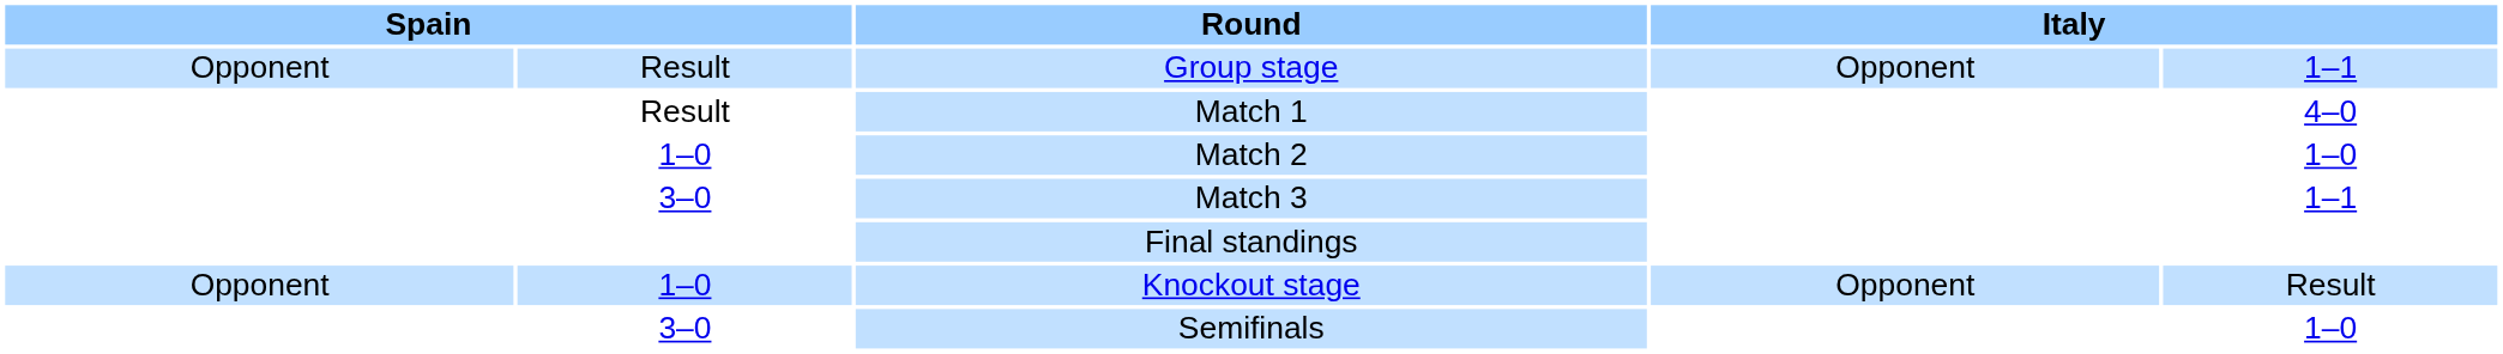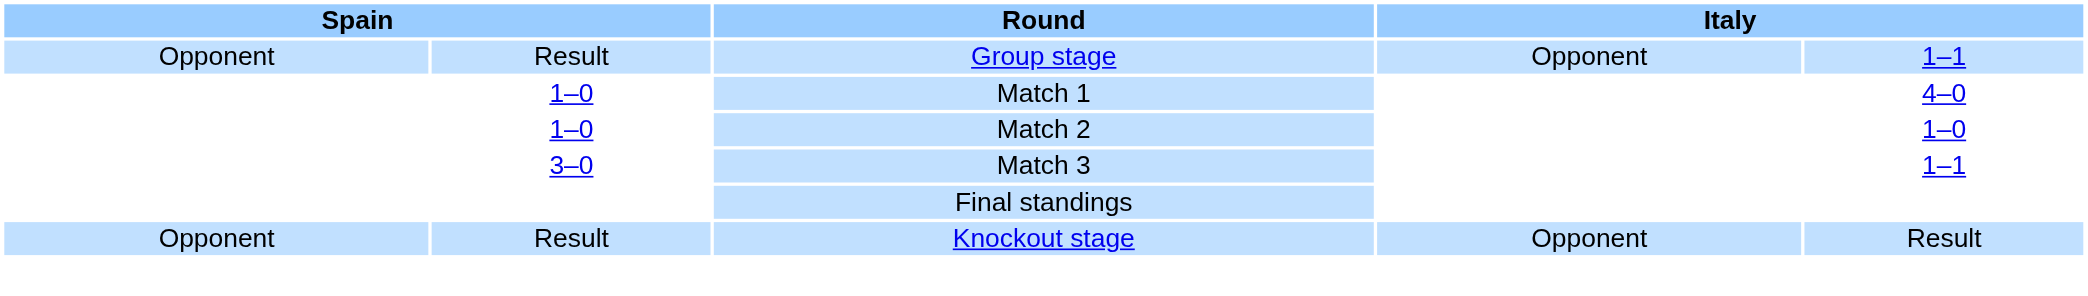 <table style="width:100%; text-align:center;">
 <tr style="vertical-align:top; background:#9cf;">
 <th colspan=2 style="width:1*">Spain</th>
 <th>Round</th>
 <th colspan=2 style="width:1*">Italy</th>
 </tr>
 <tr style="vertical-align:top; background:#c1e0ff;">
 <td>Opponent</td>
 <td>Result</td>
 <td><a href='#'>Group stage</a></td>
 <td>Opponent</td>
 <td><a href='#'>1–1</a></td>
 </tr>
 <tr>
 <td align=left></td>
-<td>Result</td>
+<td><a href='#'>1–0</a></td>
 <td style="background:#c1e0ff;">Match 1</td>
 <td align=left></td>
 <td><a href='#'>4–0</a></td>
 </tr>
 <tr>
 <td align=left></td>
 <td><a href='#'>1–0</a></td>
 <td style="background:#c1e0ff;">Match 2</td>
 <td align=left></td>
 <td><a href='#'>1–0</a></td>
 </tr>
 <tr>
 <td align=left></td>
 <td><a href='#'>3–0</a></td>
 <td style="background:#c1e0ff;">Match 3</td>
 <td align=left></td>
 <td><a href='#'>1–1</a></td>
 </tr>
 <tr>
 <td colspan="2" style="text-align:center;"><div><br></div></td>
 <td style="background:#c1e0ff;">Final standings</td>
 <td colspan="2" style="text-align:center;"><div><br></div></td>
 </tr>
 <tr style="vertical-align:top; background:#c1e0ff;">
 <td>Opponent</td>
-<td><a href='#'>1–0</a></td>
+<td>Result</td>
 <td><a href='#'>Knockout stage</a></td>
 <td>Opponent</td>
 <td>Result</td>
 </tr>
-<tr>
-<td align=left></td>
-<td><a href='#'>3–0</a></td>
-<td style="background:#c1e0ff;">Semifinals</td>
-<td align=left></td>
-<td><a href='#'>1–0</a></td>
-</tr>
 </table>
